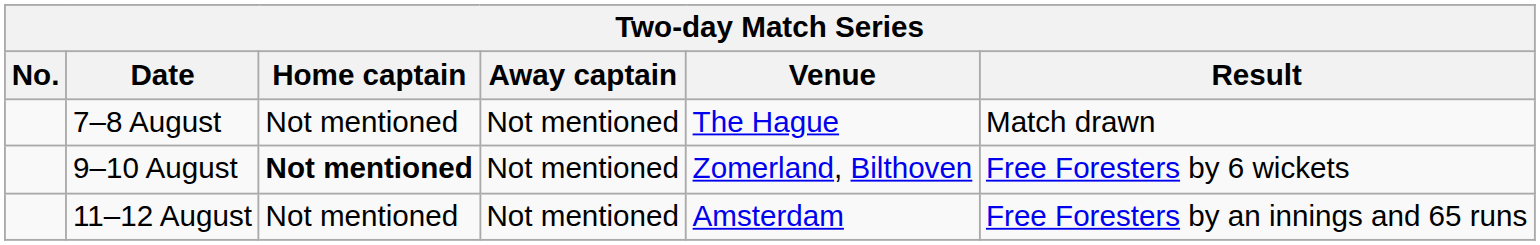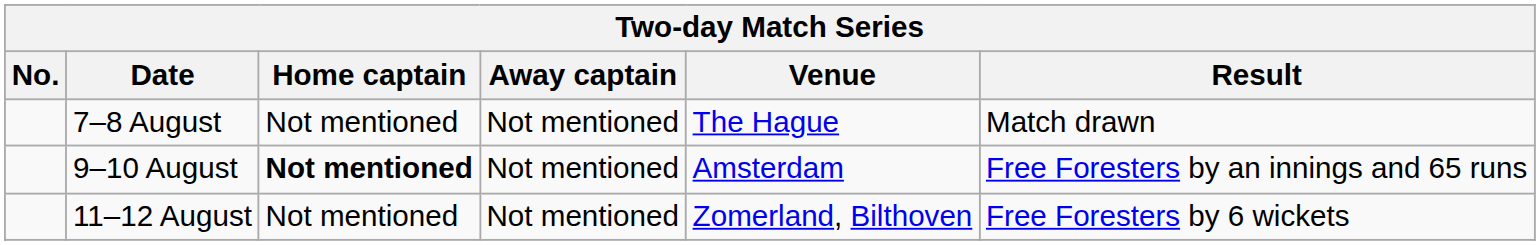 <table class="wikitable">
 <tr>
 <th colspan="9">Two-day Match Series</th>
 </tr>
 <tr>
 <th>No.</th>
 <th>Date</th>
 <th>Home captain</th>
 <th>Away captain</th>
 <th>Venue</th>
 <th>Result</th>
 </tr>
 <tr>
 <td></td>
 <td>7–8 August</td>
 <td>Not mentioned</td>
 <td>Not mentioned</td>
 <td><a href='#'>The Hague</a></td>
 <td>Match drawn</td>
 </tr>
 <tr>
 <td></td>
 <td>9–10 August</td>
 <td><strong>Not mentioned</strong></td>
 <td>Not mentioned</td>
-<td><a href='#'>Zomerland</a>, <a href='#'>Bilthoven</a></td>
-<td><a href='#'>Free Foresters</a> by 6 wickets</td>
+<td><a href='#'>Amsterdam</a></td>
+<td><a href='#'>Free Foresters</a> by an innings and 65 runs</td>
 </tr>
 <tr>
 <td></td>
 <td>11–12 August</td>
 <td>Not mentioned</td>
 <td>Not mentioned</td>
-<td><a href='#'>Amsterdam</a></td>
-<td><a href='#'>Free Foresters</a> by an innings and 65 runs</td>
+<td><a href='#'>Zomerland</a>, <a href='#'>Bilthoven</a></td>
+<td><a href='#'>Free Foresters</a> by 6 wickets</td>
 </tr>
 </table>
